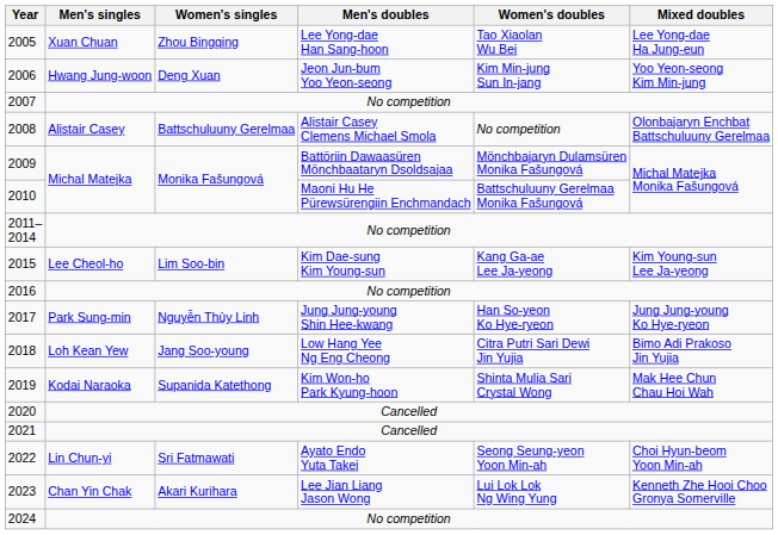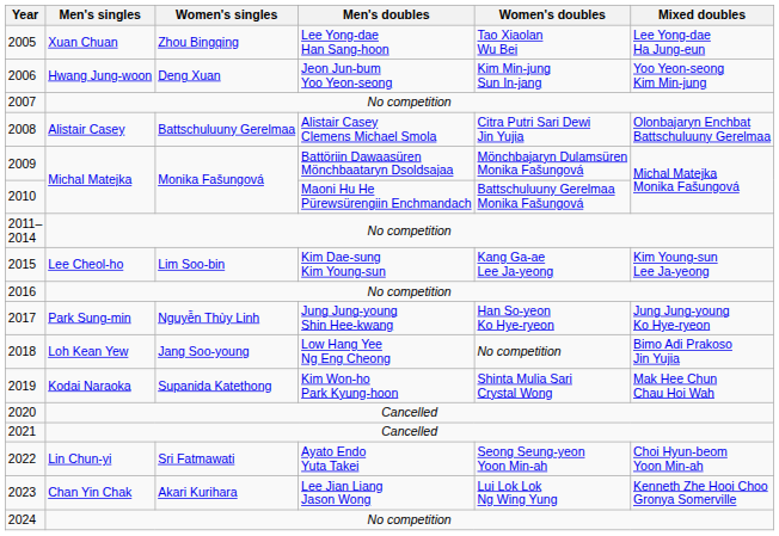 <table class=wikitable style="font-size:90%;">
 <tr>
 <th>Year</th>
 <th>Men's singles</th>
 <th>Women's singles</th>
 <th>Men's doubles</th>
 <th>Women's doubles</th>
 <th>Mixed doubles</th>
 </tr>
 <tr>
 <td>2005</td>
 <td> <a href='#'>Xuan Chuan</a></td>
 <td> <a href='#'>Zhou Bingqing</a></td>
 <td> <a href='#'>Lee Yong-dae</a><br> <a href='#'>Han Sang-hoon</a></td>
 <td> <a href='#'>Tao Xiaolan</a><br> <a href='#'>Wu Bei</a></td>
 <td> <a href='#'>Lee Yong-dae</a><br> <a href='#'>Ha Jung-eun</a></td>
 </tr>
 <tr>
 <td>2006</td>
 <td> <a href='#'>Hwang Jung-woon</a></td>
 <td> <a href='#'>Deng Xuan</a></td>
 <td> <a href='#'>Jeon Jun-bum</a><br> <a href='#'>Yoo Yeon-seong</a></td>
 <td> <a href='#'>Kim Min-jung</a><br> <a href='#'>Sun In-jang</a></td>
 <td> <a href='#'>Yoo Yeon-seong</a><br> <a href='#'>Kim Min-jung</a></td>
 </tr>
 <tr>
 <td>2007</td>
 <td colspan=5 align=center><em>No competition</em></td>
 </tr>
 <tr>
 <td>2008</td>
 <td> <a href='#'>Alistair Casey</a></td>
 <td> <a href='#'>Battschuluuny Gerelmaa</a></td>
 <td> <a href='#'>Alistair Casey</a><br> <a href='#'>Clemens Michael Smola</a></td>
-<td><em>No competition</em></td>
+<td> <a href='#'>Citra Putri Sari Dewi</a><br> <a href='#'>Jin Yujia</a></td>
 <td> <a href='#'>Olonbajaryn Enchbat</a><br> <a href='#'>Battschuluuny Gerelmaa</a></td>
 </tr>
 <tr>
 <td>2009</td>
 <td rowspan=2> <a href='#'>Michal Matejka</a></td>
 <td rowspan=2> <a href='#'>Monika Fašungová</a></td>
 <td> <a href='#'>Battöriin Dawaasüren</a><br> <a href='#'>Mönchbaataryn Dsoldsajaa</a></td>
 <td> <a href='#'>Mönchbajaryn Dulamsüren</a><br> <a href='#'>Monika Fašungová</a></td>
 <td rowspan=2> <a href='#'>Michal Matejka</a><br> <a href='#'>Monika Fašungová</a></td>
 </tr>
 <tr>
 <td>2010</td>
 <td> <a href='#'>Maoni Hu He</a><br> <a href='#'>Pürewsürengiin Enchmandach</a></td>
 <td> <a href='#'>Battschuluuny Gerelmaa</a><br> <a href='#'>Monika Fašungová</a></td>
 </tr>
 <tr>
 <td>2011–<br>2014</td>
 <td colspan=5 align=center><em>No competition</em></td>
 </tr>
 <tr>
 <td>2015</td>
 <td> <a href='#'>Lee Cheol-ho</a></td>
 <td> <a href='#'>Lim Soo-bin</a></td>
 <td> <a href='#'>Kim Dae-sung</a><br> <a href='#'>Kim Young-sun</a></td>
 <td> <a href='#'>Kang Ga-ae</a><br> <a href='#'>Lee Ja-yeong</a></td>
 <td> <a href='#'>Kim Young-sun</a><br> <a href='#'>Lee Ja-yeong</a></td>
 </tr>
 <tr>
 <td>2016</td>
 <td colspan=5 align=center><em>No competition</em></td>
 </tr>
 <tr>
 <td>2017</td>
 <td> <a href='#'>Park Sung-min</a></td>
 <td> <a href='#'>Nguyễn Thùy Linh</a></td>
 <td> <a href='#'>Jung Jung-young</a><br> <a href='#'>Shin Hee-kwang</a></td>
 <td> <a href='#'>Han So-yeon</a><br> <a href='#'>Ko Hye-ryeon</a></td>
 <td> <a href='#'>Jung Jung-young</a><br> <a href='#'>Ko Hye-ryeon</a></td>
 </tr>
 <tr>
 <td>2018</td>
 <td> <a href='#'>Loh Kean Yew</a></td>
 <td> <a href='#'>Jang Soo-young</a></td>
 <td> <a href='#'>Low Hang Yee</a><br> <a href='#'>Ng Eng Cheong</a></td>
-<td> <a href='#'>Citra Putri Sari Dewi</a><br> <a href='#'>Jin Yujia</a></td>
+<td><em>No competition</em></td>
 <td> <a href='#'>Bimo Adi Prakoso</a><br> <a href='#'>Jin Yujia</a></td>
 </tr>
 <tr>
 <td>2019</td>
 <td> <a href='#'>Kodai Naraoka</a></td>
 <td> <a href='#'>Supanida Katethong</a></td>
 <td> <a href='#'>Kim Won-ho</a><br> <a href='#'>Park Kyung-hoon</a></td>
 <td> <a href='#'>Shinta Mulia Sari</a><br> <a href='#'>Crystal Wong</a></td>
 <td> <a href='#'>Mak Hee Chun</a><br> <a href='#'>Chau Hoi Wah</a></td>
 </tr>
 <tr>
 <td>2020</td>
 <td colspan="5" align="center"><em>Cancelled</em></td>
 </tr>
 <tr>
 <td>2021</td>
 <td colspan="5" align="center"><em>Cancelled</em></td>
 </tr>
 <tr>
 <td>2022</td>
 <td> <a href='#'>Lin Chun-yi</a></td>
 <td> <a href='#'>Sri Fatmawati</a></td>
 <td> <a href='#'>Ayato Endo</a><br> <a href='#'>Yuta Takei</a></td>
 <td> <a href='#'>Seong Seung-yeon</a><br> <a href='#'>Yoon Min-ah</a></td>
 <td> <a href='#'>Choi Hyun-beom</a><br> <a href='#'>Yoon Min-ah</a></td>
 </tr>
 <tr>
 <td>2023</td>
 <td> <a href='#'>Chan Yin Chak</a></td>
 <td> <a href='#'>Akari Kurihara</a></td>
 <td> <a href='#'>Lee Jian Liang</a><br> <a href='#'>Jason Wong</a></td>
 <td> <a href='#'>Lui Lok Lok</a><br> <a href='#'>Ng Wing Yung</a></td>
 <td> <a href='#'>Kenneth Zhe Hooi Choo</a><br> <a href='#'>Gronya Somerville</a></td>
 </tr>
 <tr>
 <td>2024</td>
 <td colspan=5 align=center><em>No competition</em></td>
 </tr>
 </table>
